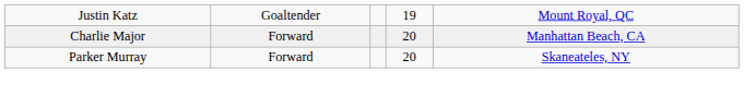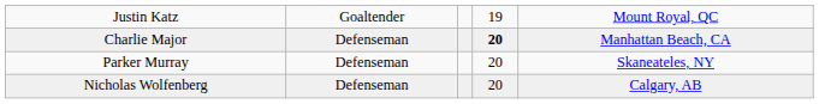 <table class="wikitable" width="70%">
 <tr align="center" bgcolor="">
 <td>Justin Katz</td>
 <td>Goaltender</td>
 <td></td>
 <td>19</td>
 <td><a href='#'>Mount Royal, QC</a></td>
 </tr>
 <tr align="center" bgcolor="f0f0f0">
 <td>Charlie Major</td>
-<td>Forward</td>
+<td>Defenseman</td>
 <td></td>
-<td>20</td>
+<td><strong>20</strong></td>
 <td><a href='#'>Manhattan Beach, CA</a></td>
 </tr>
 <tr align="center" bgcolor="">
 <td>Parker Murray</td>
-<td>Forward</td>
+<td>Defenseman</td>
 <td></td>
 <td>20</td>
 <td><a href='#'>Skaneateles, NY</a></td>
 </tr>
+<tr align="center" bgcolor="f0f0f0">
+<td>Nicholas Wolfenberg</td>
+<td>Defenseman</td>
+<td></td>
+<td>20</td>
+<td><a href='#'>Calgary, AB</a></td>
+</tr>
 </table>
